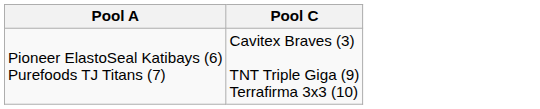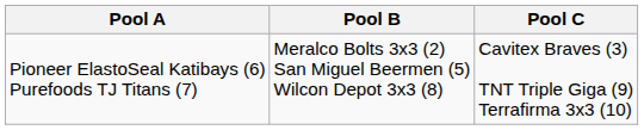 <table class=wikitable>
 <tr>
 <th>Pool A</th>
+<th>Pool B</th>
 <th>Pool C</th>
 </tr>
 <tr valign=top>
 <td> <br> Pioneer ElastoSeal Katibays (6) <br> Purefoods TJ Titans (7)</td>
+<td>Meralco Bolts 3x3 (2) <br> San Miguel Beermen (5) <br> Wilcon Depot 3x3 (8) <br> </td>
 <td>Cavitex Braves (3) <br>  <br> TNT Triple Giga (9) <br> Terrafirma 3x3 (10)</td>
 </tr>
 </table>
